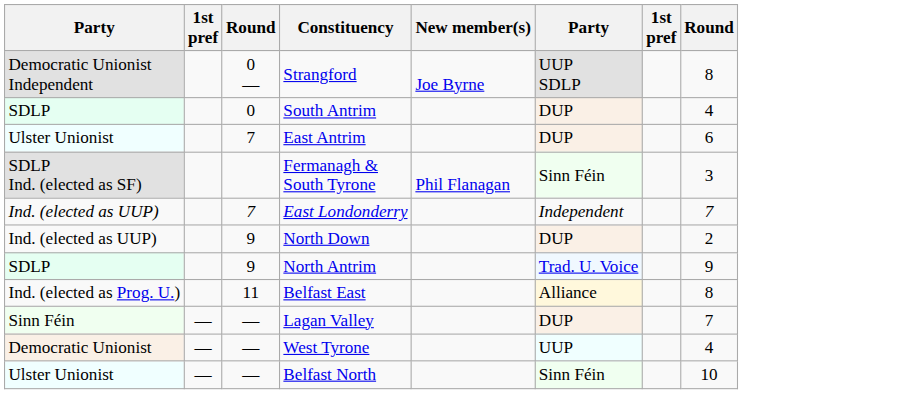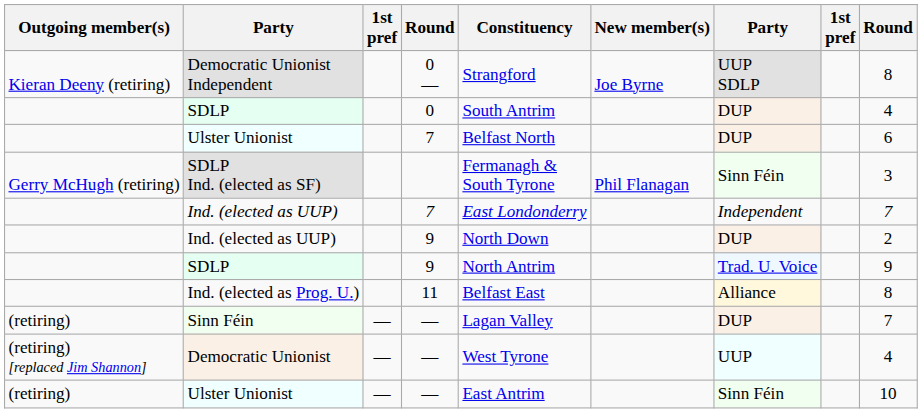 <table class = "wikitable sortable">
 <tr>
+<th>Outgoing member(s)</th>
 <th>Party</th>
 <th>1st<br> pref<br></th>
 <th>Round <br></th>
 <th>Constituency<br></th>
 <th>New member(s)<br></th>
 <th>Party</th>
 <th>1st<br> pref<br></th>
 <th>Round <br></th>
 </tr>
 <tr>
+<td><br><a href='#'>Kieran Deeny</a> (retiring)</td>
 <td style="background:#e1e1e1;">Democratic Unionist<br>Independent</td>
 <td align="right"></td>
 <td style="text-align:center;">0<br>—</td>
 <td><a href='#'>Strangford</a></td>
 <td><br><a href='#'>Joe Byrne</a></td>
 <td style="background:#e1e1e1;">UUP <br> SDLP</td>
 <td align="right"></td>
 <td style="text-align:center;">8</td>
 </tr>
 <tr>
+<td></td>
 <td style="background:#e5fff2;">SDLP</td>
 <td align="right"></td>
 <td style="text-align:center;">0</td>
 <td><a href='#'>South Antrim</a></td>
 <td></td>
 <td style="background:linen;">DUP</td>
 <td align="right"></td>
 <td style="text-align:center;">4</td>
 </tr>
 <tr>
+<td></td>
 <td style="background:azure;">Ulster Unionist</td>
 <td align="right"></td>
 <td style="text-align:center;">7</td>
-<td><a href='#'>East Antrim</a></td>
+<td><a href='#'>Belfast North</a></td>
 <td></td>
 <td style="background:linen;">DUP</td>
 <td align="right"></td>
 <td style="text-align:center;">6</td>
 </tr>
 <tr>
+<td><br><a href='#'>Gerry McHugh</a> (retiring)</td>
 <td style="background:#e1e1e1;">SDLP<br>Ind. (elected as SF)</td>
 <td align="right"></td>
 <td style="text-align:center;"></td>
 <td><a href='#'>Fermanagh & <br> South Tyrone</a></td>
 <td><br><a href='#'>Phil Flanagan</a></td>
 <td style="background:honeydew;">Sinn Féin</td>
 <td align="right"></td>
 <td style="text-align:center;">3</td>
 </tr>
 <tr>
+<td><em></em></td>
 <td><em>	Ind. (elected as UUP)</em></td>
 <td align="right"><em></em></td>
 <td style="text-align:center;"><em>7</em></td>
 <td><em><a href='#'>East Londonderry</a></em></td>
 <td><em></em></td>
 <td><em>Independent</em></td>
 <td align="right"><em></em></td>
 <td style="text-align:center;"><em>	7</em></td>
 </tr>
 <tr>
+<td></td>
 <td>Ind. (elected as UUP)</td>
 <td align="right"></td>
 <td style="text-align:center;">9</td>
 <td><a href='#'>North Down</a></td>
 <td></td>
 <td style="background:linen;">DUP</td>
 <td align="right"></td>
 <td style="text-align:center;">2</td>
 </tr>
 <tr>
+<td></td>
 <td style="background:#e5fff2;">SDLP</td>
 <td align="right"></td>
 <td style="text-align:center;">9</td>
 <td><a href='#'>North Antrim</a></td>
 <td></td>
 <td style="background:aliceblue;"><a href='#'>Trad. U. Voice</a></td>
 <td align="right"></td>
 <td style="text-align:center;">9</td>
 </tr>
 <tr>
+<td></td>
 <td>Ind. (elected as <a href='#'>Prog. U.</a>)</td>
 <td align=right></td>
 <td style="text-align:center;">11</td>
 <td><a href='#'>Belfast East</a></td>
 <td></td>
 <td style="background:cornsilk;">Alliance</td>
 <td align="right"></td>
 <td style="text-align:center;">8</td>
 </tr>
 <tr>
+<td> (retiring)</td>
 <td style="background:honeydew;">Sinn Féin</td>
 <td style="text-align:center;">—</td>
 <td style="text-align:center;">—</td>
 <td><a href='#'>Lagan Valley</a></td>
 <td></td>
 <td style="background:linen;">DUP</td>
 <td align="right"></td>
 <td style="text-align:center;">7</td>
 </tr>
 <tr>
+<td> (retiring)<br><em><small>[replaced <a href='#'>Jim Shannon</a>]</small></em></td>
 <td style="background:Linen;">Democratic Unionist</td>
 <td style="text-align:center;">—</td>
 <td style="text-align:center;">—</td>
 <td><a href='#'>West Tyrone</a></td>
 <td></td>
 <td style="background:azure;">UUP</td>
 <td align="right"></td>
 <td style="text-align:center;">4</td>
 </tr>
 <tr>
+<td> (retiring)</td>
 <td style="background:azure;">Ulster Unionist</td>
 <td style="text-align:center;">—</td>
 <td style="text-align:center;">—</td>
-<td><a href='#'>Belfast North</a></td>
+<td><a href='#'>East Antrim</a></td>
 <td></td>
 <td style="background:honeydew;">Sinn Féin</td>
 <td align="right"></td>
 <td style="text-align:center;">10</td>
 </tr>
 </table>
